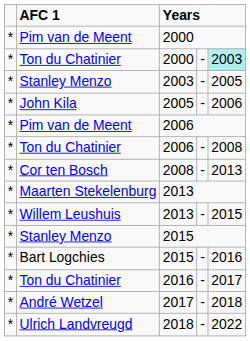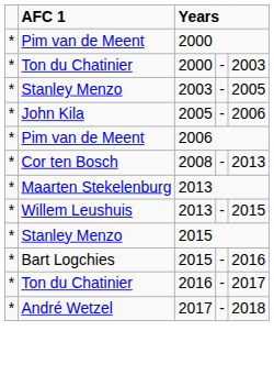 <table class="wikitable">
 <tr>
 <td></td>
 <td><strong>AFC 1</strong></td>
 <td colspan="3"><strong>Years</strong></td>
 </tr>
 <tr>
 <td>*</td>
 <td> <a href='#'>Pim  van de Meent</a></td>
 <td colspan="3">2000</td>
 </tr>
 <tr>
 <td>*</td>
 <td> <a href='#'>Ton du Chatinier</a></td>
 <td>2000</td>
 <td>-</td>
-<td style="background: paleturquoise;">2003</td>
+<td>2003</td>
 </tr>
 <tr>
 <td>*</td>
 <td> <a href='#'>Stanley Menzo</a></td>
 <td>2003</td>
 <td>-</td>
 <td>2005</td>
 </tr>
 <tr>
 <td>*</td>
 <td> <a href='#'>John Kila</a></td>
 <td>2005</td>
 <td>-</td>
 <td>2006</td>
 </tr>
 <tr>
 <td>*</td>
 <td> <a href='#'>Pim  van de Meent</a></td>
 <td colspan="3">2006</td>
-</tr>
-<tr>
-<td>*</td>
-<td><a href='#'>Ton du Chatinier</a></td>
-<td>2006</td>
-<td>-</td>
-<td>2008</td>
 </tr>
 <tr>
 <td>*</td>
 <td> <a href='#'>Cor ten Bosch</a></td>
 <td>2008</td>
 <td>-</td>
 <td>2013</td>
 </tr>
 <tr>
 <td>*</td>
 <td> <a href='#'>Maarten Stekelenburg</a></td>
 <td colspan="3">2013</td>
 </tr>
 <tr>
 <td>*</td>
 <td> <a href='#'>Willem Leushuis</a></td>
 <td>2013</td>
 <td>-</td>
 <td>2015</td>
 </tr>
 <tr>
 <td>*</td>
 <td> <a href='#'>Stanley Menzo</a></td>
 <td colspan="3">2015</td>
 </tr>
 <tr>
 <td>*</td>
 <td> Bart Logchies</td>
 <td>2015</td>
 <td>-</td>
 <td>2016</td>
 </tr>
 <tr>
 <td>*</td>
 <td> <a href='#'>Ton du Chatinier</a></td>
 <td>2016</td>
 <td>-</td>
 <td>2017</td>
 </tr>
 <tr>
 <td>*</td>
 <td> <a href='#'>André Wetzel</a></td>
 <td>2017</td>
 <td>-</td>
 <td>2018</td>
 </tr>
-<tr>
-<td>*</td>
-<td> <a href='#'>Ulrich Landvreugd</a></td>
-<td>2018</td>
-<td>-</td>
-<td>2022</td>
-</tr>
 </table>
